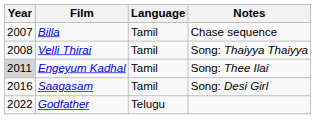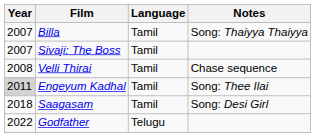 <table class="wikitable sortable">
 <tr>
 <th>Year</th>
 <th>Film</th>
 <th>Language</th>
 <th>Notes</th>
 </tr>
 <tr>
 <td>2007</td>
 <td><em><a href='#'>Billa</a></em></td>
 <td>Tamil</td>
-<td>Chase sequence</td>
+<td>Song: <em>Thaiyya Thaiyya</em></td>
+</tr>
+<tr>
+<td>2007</td>
+<td><em><a href='#'>Sivaji: The Boss</a></em></td>
+<td>Tamil</td>
+<td></td>
 </tr>
 <tr>
 <td>2008</td>
 <td><em><a href='#'>Velli Thirai</a></em></td>
 <td>Tamil</td>
-<td>Song: <em>Thaiyya Thaiyya</em></td>
+<td>Chase sequence</td>
 </tr>
 <tr>
 <td style="background: lightgrey;">2011</td>
 <td><em><a href='#'>Engeyum Kadhal</a></em></td>
 <td>Tamil</td>
 <td>Song: <em>Thee Ilai</em></td>
 </tr>
 <tr>
-<td>2016</td>
+<td>2018</td>
 <td><em><a href='#'>Saagasam</a></em></td>
 <td>Tamil</td>
 <td>Song: <em>Desi Girl</em></td>
 </tr>
 <tr>
 <td>2022</td>
 <td><em><a href='#'>Godfather</a></em></td>
 <td>Telugu</td>
 <td></td>
 </tr>
 </table>
